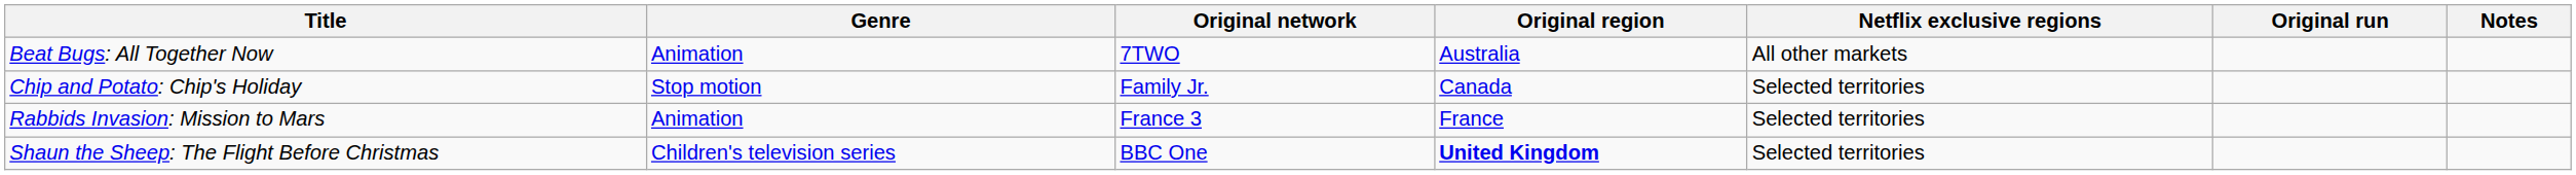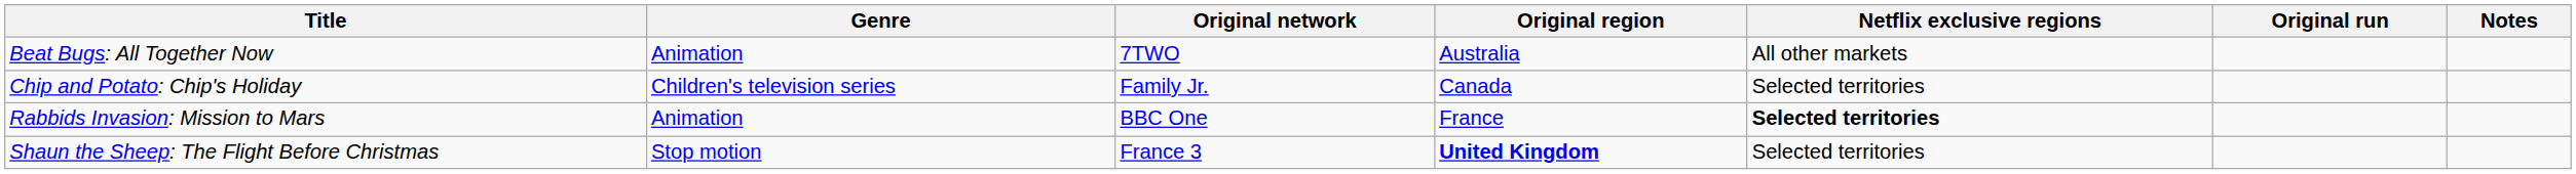 <table class="wikitable sortable" style="width:100%;">
 <tr>
 <th scope="col" style="width:25%;">Title</th>
 <th>Genre</th>
 <th>Original network</th>
 <th>Original region</th>
 <th>Netflix exclusive regions</th>
 <th>Original run</th>
 <th>Notes</th>
 </tr>
 <tr>
 <td><em><a href='#'>Beat Bugs</a>: All Together Now</em></td>
 <td><a href='#'>Animation</a></td>
 <td><a href='#'>7TWO</a></td>
 <td><a href='#'>Australia</a></td>
 <td>All other markets</td>
 <td></td>
 <td></td>
 </tr>
 <tr>
 <td><em><a href='#'>Chip and Potato</a>: Chip's Holiday</em></td>
-<td><a href='#'>Stop motion</a></td>
+<td><a href='#'>Children's television series</a></td>
 <td><a href='#'>Family Jr.</a></td>
 <td><a href='#'>Canada</a></td>
 <td>Selected territories</td>
 <td></td>
 <td></td>
 </tr>
 <tr>
 <td><em><a href='#'>Rabbids Invasion</a>: Mission to Mars</em></td>
 <td><a href='#'>Animation</a></td>
-<td><a href='#'>France 3</a></td>
+<td><a href='#'>BBC One</a></td>
 <td><a href='#'>France</a></td>
-<td>Selected territories</td>
+<td><strong>Selected territories</strong></td>
 <td></td>
 <td></td>
 </tr>
 <tr>
 <td><em><a href='#'>Shaun the Sheep</a>: The Flight Before Christmas</em></td>
-<td><a href='#'>Children's television series</a></td>
-<td><a href='#'>BBC One</a></td>
+<td><a href='#'>Stop motion</a></td>
+<td><a href='#'>France 3</a></td>
 <td><strong><a href='#'>United Kingdom</a></strong></td>
 <td>Selected territories</td>
 <td></td>
 <td></td>
 </tr>
 </table>
